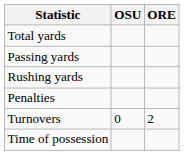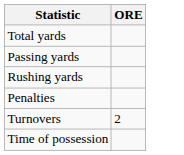 <table class="wikitable">
 <tr>
 <th>Statistic</th>
-<th>OSU</th>
 <th>ORE</th>
 </tr>
 <tr>
 <td>Total yards</td>
 <td></td>
-<td></td>
 </tr>
 <tr>
 <td>Passing yards</td>
-<td></td>
 <td></td>
 </tr>
 <tr>
 <td>Rushing yards</td>
 <td></td>
-<td></td>
 </tr>
 <tr>
 <td>Penalties</td>
 <td></td>
-<td></td>
 </tr>
 <tr>
 <td>Turnovers</td>
-<td>0</td>
 <td>2</td>
 </tr>
 <tr>
 <td>Time of possession</td>
 <td></td>
-<td></td>
 </tr>
 </table>
